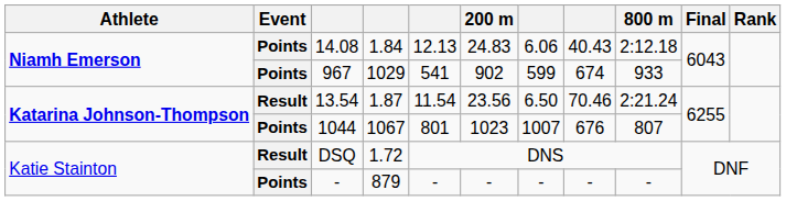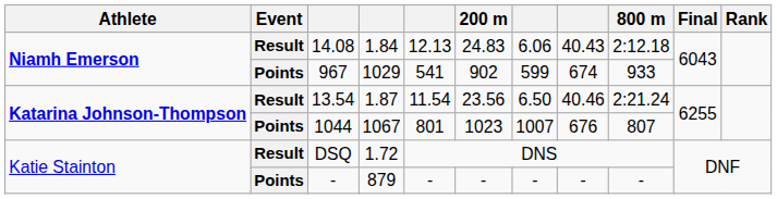 <table class="wikitable" style="font-size:90%">
 <tr>
 <th>Athlete</th>
 <th>Event</th>
 <th></th>
 <th></th>
 <th></th>
 <th>200 m</th>
 <th></th>
 <th></th>
 <th>800 m</th>
 <th>Final</th>
 <th>Rank</th>
 </tr>
 <tr align=center>
 <td rowspan="2" style="text-align:left;"><strong><a href='#'>Niamh Emerson</a></strong></td>
-<th style="font-size:95%">Points</th>
+<th style="font-size:95%">Result</th>
 <td>14.08</td>
 <td>1.84</td>
 <td>12.13</td>
 <td>24.83</td>
 <td>6.06</td>
 <td>40.43</td>
 <td>2:12.18</td>
 <td rowspan=2>6043</td>
 <td rowspan=2></td>
 </tr>
 <tr align=center>
 <th style="font-size:95%">Points</th>
 <td>967</td>
 <td>1029</td>
 <td>541</td>
 <td>902</td>
 <td>599</td>
 <td>674</td>
 <td>933</td>
 </tr>
 <tr align=center>
 <td rowspan="2" style="text-align:left;"><strong><a href='#'>Katarina Johnson-Thompson</a></strong></td>
 <th style="font-size:95%">Result</th>
 <td>13.54</td>
 <td>1.87</td>
 <td>11.54</td>
 <td>23.56</td>
 <td>6.50</td>
-<td>70.46</td>
+<td>40.46</td>
 <td>2:21.24</td>
 <td rowspan=2>6255</td>
 <td rowspan=2></td>
 </tr>
 <tr align=center>
 <th style="font-size:95%">Points</th>
 <td>1044</td>
 <td>1067</td>
 <td>801</td>
 <td>1023</td>
 <td>1007</td>
 <td>676</td>
 <td>807</td>
 </tr>
 <tr align=center>
 <td rowspan="2" style="text-align:left;"><a href='#'>Katie Stainton</a></td>
 <th style="font-size:95%">Result</th>
 <td>DSQ</td>
 <td>1.72</td>
 <td colspan=5>DNS</td>
 <td rowspan=2 colspan=2>DNF</td>
 </tr>
 <tr align=center>
 <th style="font-size:95%">Points</th>
 <td>-</td>
 <td>879</td>
 <td>-</td>
 <td>-</td>
 <td>-</td>
 <td>-</td>
 <td>-</td>
 </tr>
 </table>
